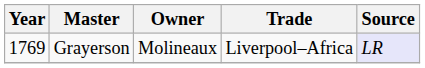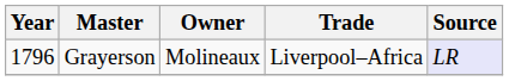 <table class=" wikitable">
 <tr>
 <th>Year</th>
 <th>Master</th>
 <th>Owner</th>
 <th>Trade</th>
 <th>Source</th>
 </tr>
 <tr>
-<td>1769</td>
+<td>1796</td>
 <td>Grayerson</td>
 <td>Molineaux</td>
 <td>Liverpool–Africa</td>
 <td style="background: lavender;"><em>LR</em></td>
 </tr>
 <tr>
 </tr>
 </table>
